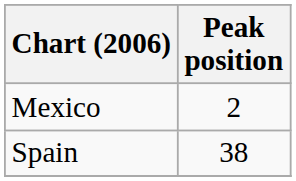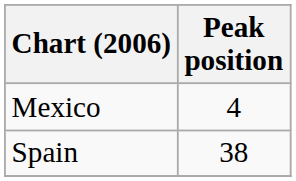 <table class="wikitable">
 <tr>
 <th align="left">Chart (2006)</th>
 <th align="left">Peak<br>position</th>
 </tr>
 <tr>
 <td align="left">Mexico</td>
-<td align="center">2</td>
+<td align="center">4</td>
 </tr>
 <tr>
 <td align="left">Spain</td>
 <td align="center">38</td>
 </tr>
 <tr>
 </tr>
 </table>
